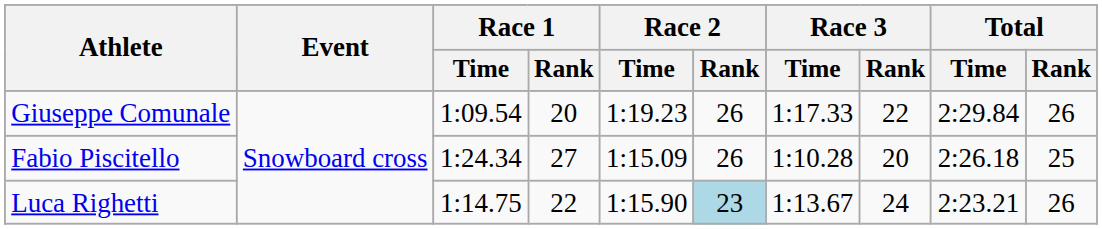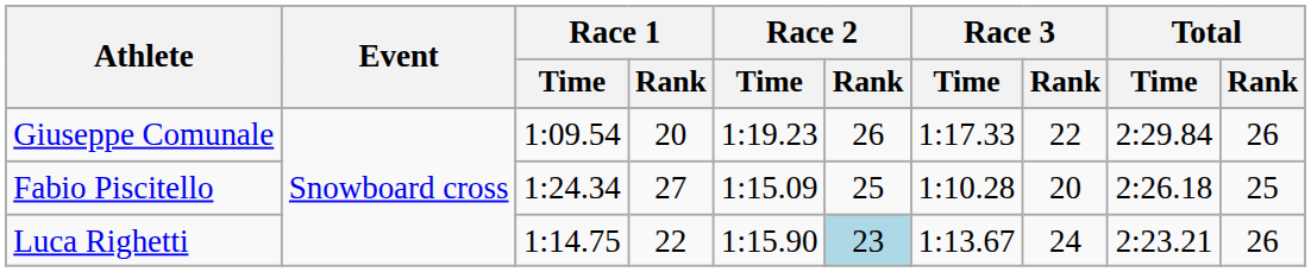 <table class="wikitable" style="font-size:90%">
 <tr>
 <th rowspan="2">Athlete</th>
 <th rowspan="2">Event</th>
 <th colspan=2>Race 1</th>
 <th colspan=2>Race 2</th>
 <th colspan=2>Race 3</th>
 <th colspan=2>Total</th>
 </tr>
 <tr style="font-size:95%">
 <th>Time</th>
 <th>Rank</th>
 <th>Time</th>
 <th>Rank</th>
 <th>Time</th>
 <th>Rank</th>
 <th>Time</th>
 <th>Rank</th>
 </tr>
 <tr align=center>
 <td align=left><a href='#'>Giuseppe Comunale</a></td>
 <td align=left rowspan=3><a href='#'>Snowboard cross</a></td>
 <td>1:09.54</td>
 <td>20</td>
 <td>1:19.23</td>
 <td>26</td>
 <td>1:17.33</td>
 <td>22</td>
 <td>2:29.84</td>
 <td>26</td>
 </tr>
 <tr align=center>
 <td align=left><a href='#'>Fabio Piscitello</a></td>
 <td>1:24.34</td>
 <td>27</td>
 <td>1:15.09</td>
-<td>26</td>
+<td>25</td>
 <td>1:10.28</td>
 <td>20</td>
 <td>2:26.18</td>
 <td>25</td>
 </tr>
 <tr align=center>
 <td align=left><a href='#'>Luca Righetti</a></td>
 <td>1:14.75</td>
 <td>22</td>
 <td>1:15.90</td>
 <td style="background: lightblue;">23</td>
 <td>1:13.67</td>
 <td>24</td>
 <td>2:23.21</td>
 <td>26</td>
 </tr>
 </table>
